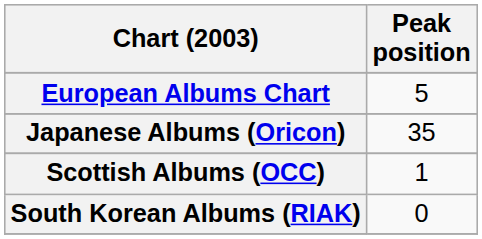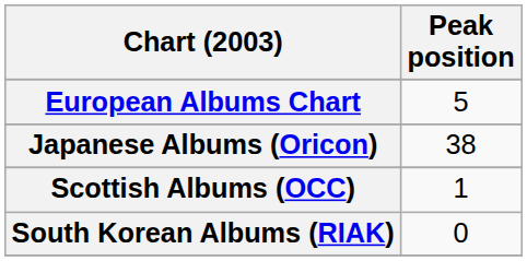 <table class="wikitable sortable plainrowheaders">
 <tr>
 <th>Chart (2003)</th>
 <th>Peak<br>position</th>
 </tr>
 <tr>
 </tr>
 <tr>
 </tr>
 <tr>
 </tr>
 <tr>
 </tr>
 <tr>
 <th scope="row"><a href='#'>European Albums Chart</a></th>
 <td style="text-align:center;">5</td>
 </tr>
 <tr>
 </tr>
 <tr>
 </tr>
 <tr>
 <th scope="row">Japanese Albums (<a href='#'>Oricon</a>)</th>
-<td style="text-align:center;">35</td>
+<td style="text-align:center;">38</td>
 </tr>
 <tr>
 </tr>
 <tr>
 </tr>
 <tr>
 <th scope="row">Scottish Albums (<a href='#'>OCC</a>)</th>
 <td align="center">1</td>
 </tr>
 <tr>
 <th scope="row">South Korean Albums (<a href='#'>RIAK</a>)</th>
 <td align="center">0</td>
 </tr>
 <tr>
 </tr>
 <tr>
 </tr>
 <tr>
 </tr>
 </table>
